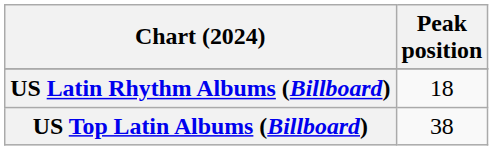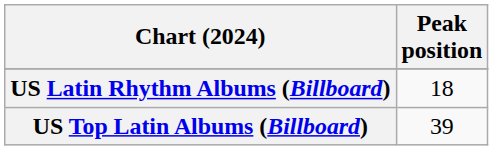 <table class="wikitable sortable plainrowheaders" style="text-align:center">
 <tr>
 <th scope="col">Chart (2024)</th>
 <th scope="col">Peak<br>position</th>
 </tr>
 <tr>
 </tr>
 <tr>
 <th scope="row">US <a href='#'>Latin Rhythm Albums</a> (<em><a href='#'>Billboard</a></em>)</th>
 <td>18</td>
 </tr>
 <tr>
 <th scope="row">US <a href='#'>Top Latin Albums</a> (<em><a href='#'>Billboard</a></em>)</th>
-<td>38</td>
+<td>39</td>
 </tr>
 </table>
